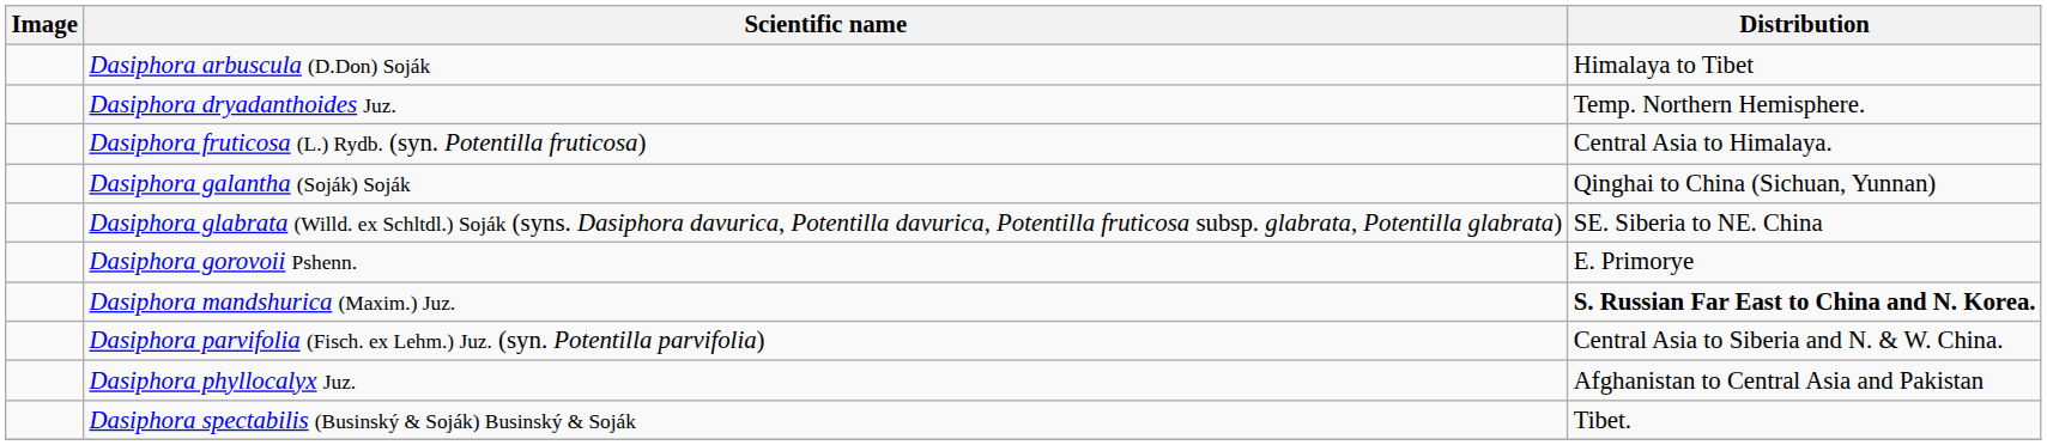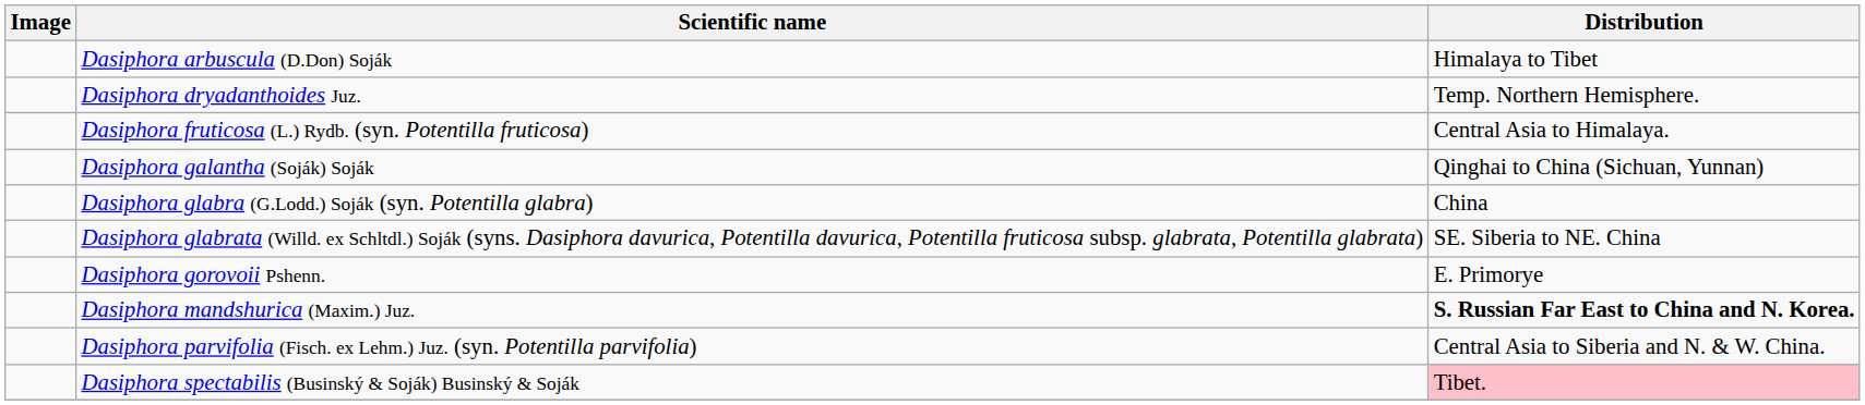 <table class="wikitable">
 <tr>
 <th>Image</th>
 <th>Scientific name</th>
 <th>Distribution</th>
 </tr>
 <tr>
 <td></td>
 <td><em><a href='#'>Dasiphora arbuscula</a></em> <small>(D.Don) Soják</small></td>
 <td>Himalaya to Tibet</td>
 </tr>
 <tr>
 <td></td>
 <td><em><a href='#'>Dasiphora dryadanthoides</a></em> <small>Juz.</small></td>
 <td>Temp. Northern Hemisphere.</td>
 </tr>
 <tr>
 <td></td>
 <td><em><a href='#'>Dasiphora fruticosa</a></em> <small>(L.) Rydb.</small> (syn. <em>Potentilla fruticosa</em>)</td>
 <td>Central Asia to Himalaya.</td>
 </tr>
 <tr>
 <td></td>
 <td><em><a href='#'>Dasiphora galantha</a></em> <small>(Soják) Soják</small></td>
 <td>Qinghai to China (Sichuan, Yunnan)</td>
 </tr>
 <tr>
 <td></td>
+<td><em><a href='#'>Dasiphora glabra</a></em> <small>(G.Lodd.) Soják</small> (syn. <em>Potentilla glabra</em>)</td>
+<td>China</td>
+</tr>
+<tr>
+<td></td>
 <td><em><a href='#'>Dasiphora glabrata</a></em> <small>(Willd. ex Schltdl.) Soják</small> (syns. <em>Dasiphora davurica</em>, <em>Potentilla davurica</em>, <em>Potentilla fruticosa</em> subsp. <em>glabrata</em>, <em>Potentilla glabrata</em>)</td>
 <td>SE. Siberia to NE. China</td>
 </tr>
 <tr>
 <td></td>
 <td><em><a href='#'>Dasiphora gorovoii</a></em> <small> Pshenn.</small></td>
 <td>E. Primorye</td>
 </tr>
 <tr>
 <td></td>
 <td><em><a href='#'>Dasiphora mandshurica</a></em> <small>(Maxim.) Juz.</small></td>
 <td><strong>S. Russian Far East to China and N. Korea.</strong></td>
 </tr>
 <tr>
 <td></td>
 <td><em><a href='#'>Dasiphora parvifolia</a></em> <small>(Fisch. ex Lehm.) Juz.</small> (syn. <em>Potentilla parvifolia</em>)</td>
 <td>Central Asia to Siberia and N. & W. China.</td>
 </tr>
 <tr>
 <td></td>
-<td><em><a href='#'>Dasiphora phyllocalyx</a></em> <small>Juz.</small></td>
-<td>Afghanistan to Central Asia and Pakistan</td>
-</tr>
-<tr>
-<td></td>
 <td><em><a href='#'>Dasiphora spectabilis</a></em> <small>(Businský & Soják) Businský & Soják</small></td>
-<td>Tibet.</td>
+<td style="background: pink;">Tibet.</td>
 </tr>
 <tr>
 </tr>
 </table>
